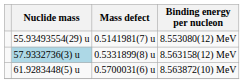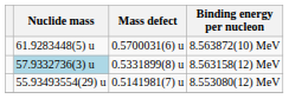 <table class=wikitable align=right style="margin:0 0 0 0.5em;">
 <tr>
 <th> </th>
 <th>Nuclide mass</th>
 <th>Mass defect</th>
 <th>Binding energy<br>per nucleon</th>
 </tr>
 <tr>
 <td></td>
-<td>55.93493554(29) u</td>
-<td>0.5141981(7) u</td>
-<td>8.553080(12) MeV</td>
+<td>61.9283448(5) u</td>
+<td>0.5700031(6) u</td>
+<td>8.563872(10) MeV</td>
 </tr>
 <tr>
 <td></td>
 <td style="background: lightblue;">57.9332736(3) u</td>
 <td>0.5331899(8) u</td>
 <td>8.563158(12) MeV</td>
 </tr>
 <tr>
 <td></td>
-<td>61.9283448(5) u</td>
-<td>0.5700031(6) u</td>
-<td>8.563872(10) MeV</td>
+<td>55.93493554(29) u</td>
+<td>0.5141981(7) u</td>
+<td>8.553080(12) MeV</td>
 </tr>
 <tr>
 </tr>
 </table>
